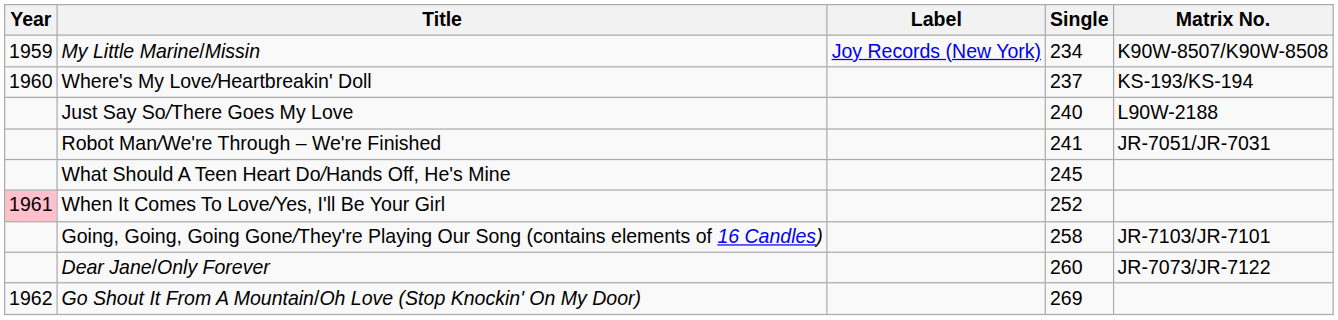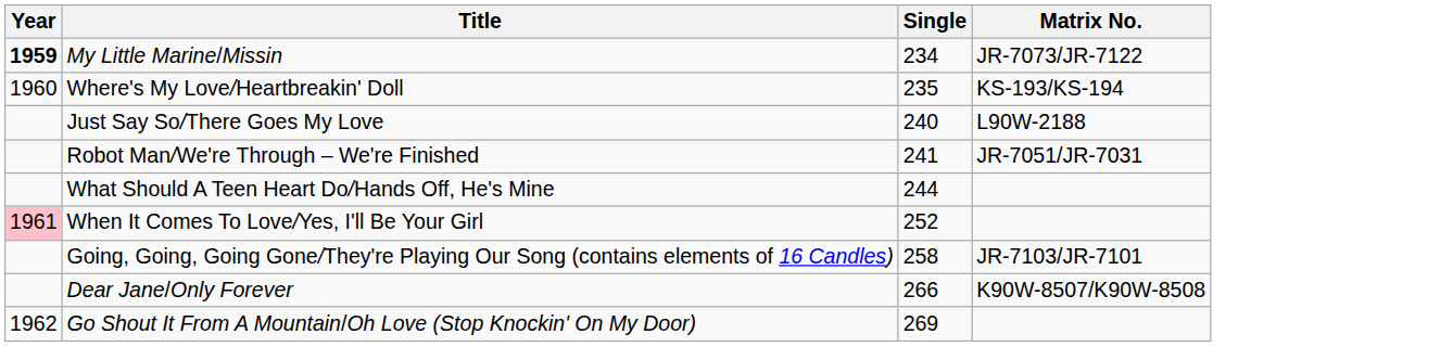 <table class="wikitable">
 <tr>
 <th>Year</th>
 <th>Title</th>
-<th>Label</th>
 <th>Single</th>
 <th>Matrix No.</th>
 </tr>
 <tr>
-<td>1959</td>
+<td><strong>1959</strong></td>
 <td><em>My Little Marine</em>/<em>Missin<strong></td>
-<td><a href='#'>Joy Records (New York)</a></td>
 <td>234</td>
-<td>K90W-8507/K90W-8508</td>
+<td>JR-7073/JR-7122</td>
 </tr>
 <tr>
 <td>1960</td>
 <td></em>Where's My Love<em>/</em>Heartbreakin' Doll<em></td>
-<td></td>
-<td>237</td>
+<td>235</td>
 <td>KS-193/KS-194</td>
 </tr>
 <tr>
 <td></td>
 <td></em>Just Say So<em>/</em>There Goes My Love<em></td>
-<td></td>
 <td>240</td>
 <td>L90W-2188</td>
 </tr>
 <tr>
 <td></td>
 <td></em>Robot Man<em>/</em>We're Through – We're Finished<em></td>
-<td></td>
 <td>241</td>
 <td>JR-7051/JR-7031</td>
 </tr>
 <tr>
 <td></td>
 <td></em>What Should A Teen Heart Do<em>/</em>Hands Off, He's Mine<em></td>
-<td></td>
-<td>245</td>
+<td>244</td>
 <td></td>
 </tr>
 <tr>
 <td style="background: pink;">1961</td>
 <td></em>When It Comes To Love<em>/</em>Yes, I'll Be Your Girl<em></td>
-<td></td>
 <td>252</td>
 <td></td>
 </tr>
 <tr>
 <td></td>
 <td></em>Going, Going, Going Gone<em>/</em>They're Playing Our Song (contains elements of <em><a href='#'>16 Candles</a>)</em></td>
-<td></td>
 <td>258</td>
 <td>JR-7103/JR-7101</td>
 </tr>
 <tr>
 <td></td>
 <td><em>Dear Jane</em>/<em>Only Forever</em></td>
-<td></td>
-<td>260</td>
-<td>JR-7073/JR-7122</td>
+<td>266</td>
+<td>K90W-8507/K90W-8508</td>
 </tr>
 <tr>
 <td>1962</td>
 <td><em>Go Shout It From A Mountain</em>/<em>Oh Love (Stop Knockin' On My Door)</em></td>
-<td></td>
 <td>269</td>
 <td></td>
 </tr>
 </table>
